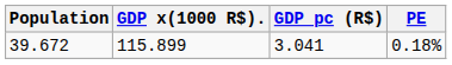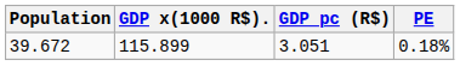 <table class="wikitable" border="1">
 <tr>
 <th>Population</th>
 <th><a href='#'>GDP</a> x(1000 R$).</th>
 <th><a href='#'>GDP pc</a> (R$)</th>
 <th><a href='#'>PE</a></th>
 </tr>
 <tr>
 <td>39.672</td>
 <td>115.899</td>
-<td>3.041</td>
+<td>3.051</td>
 <td>0.18%</td>
 </tr>
 <tr>
 </tr>
 </table>
